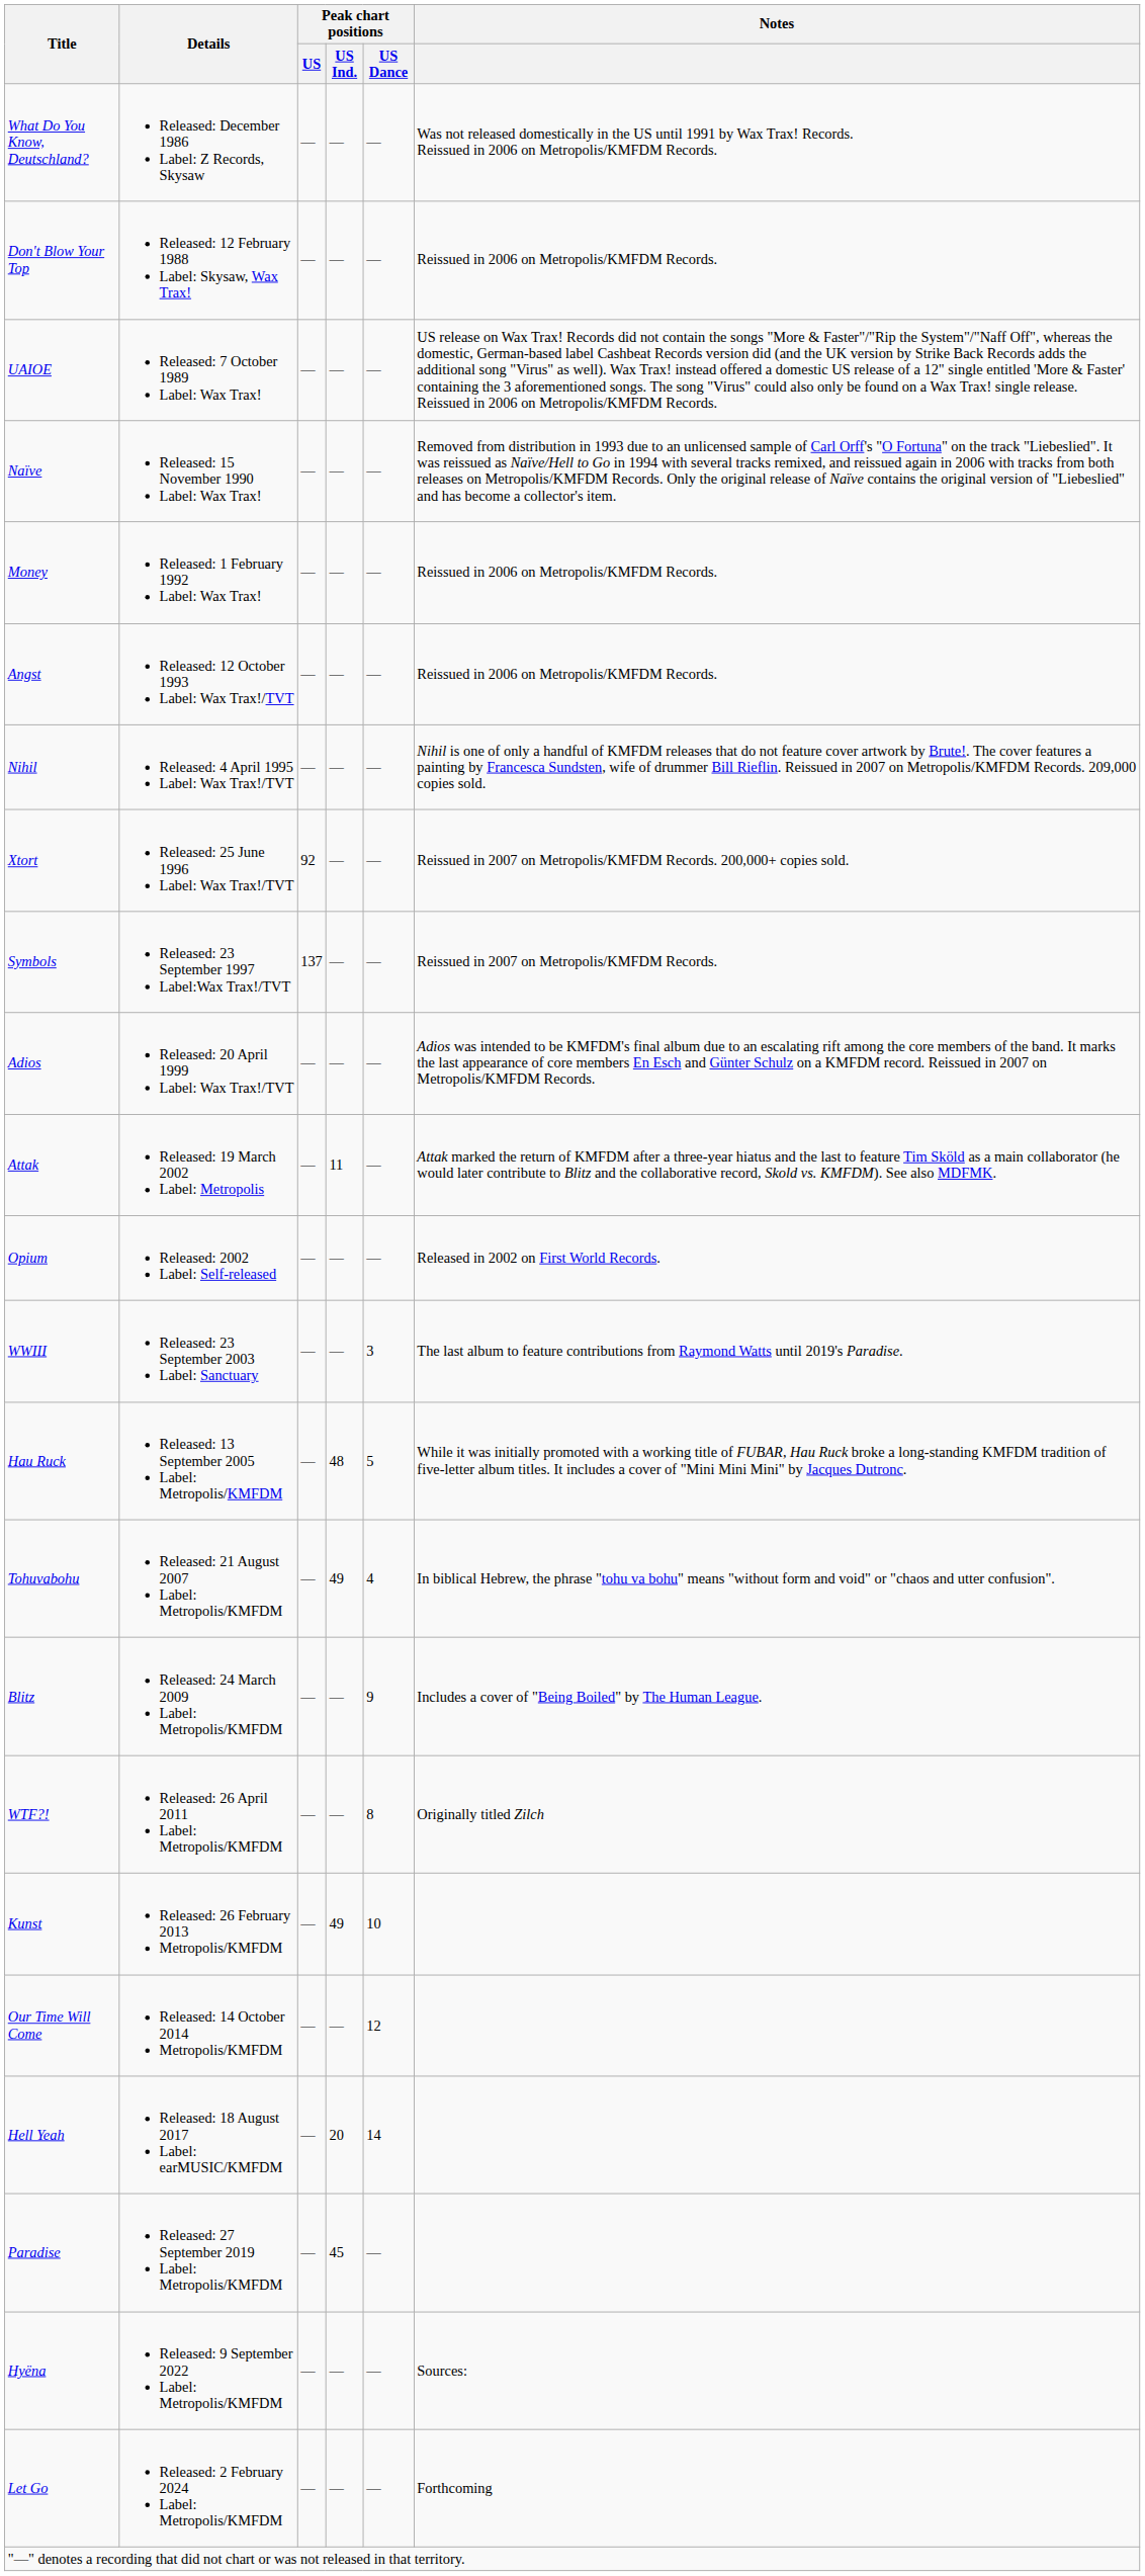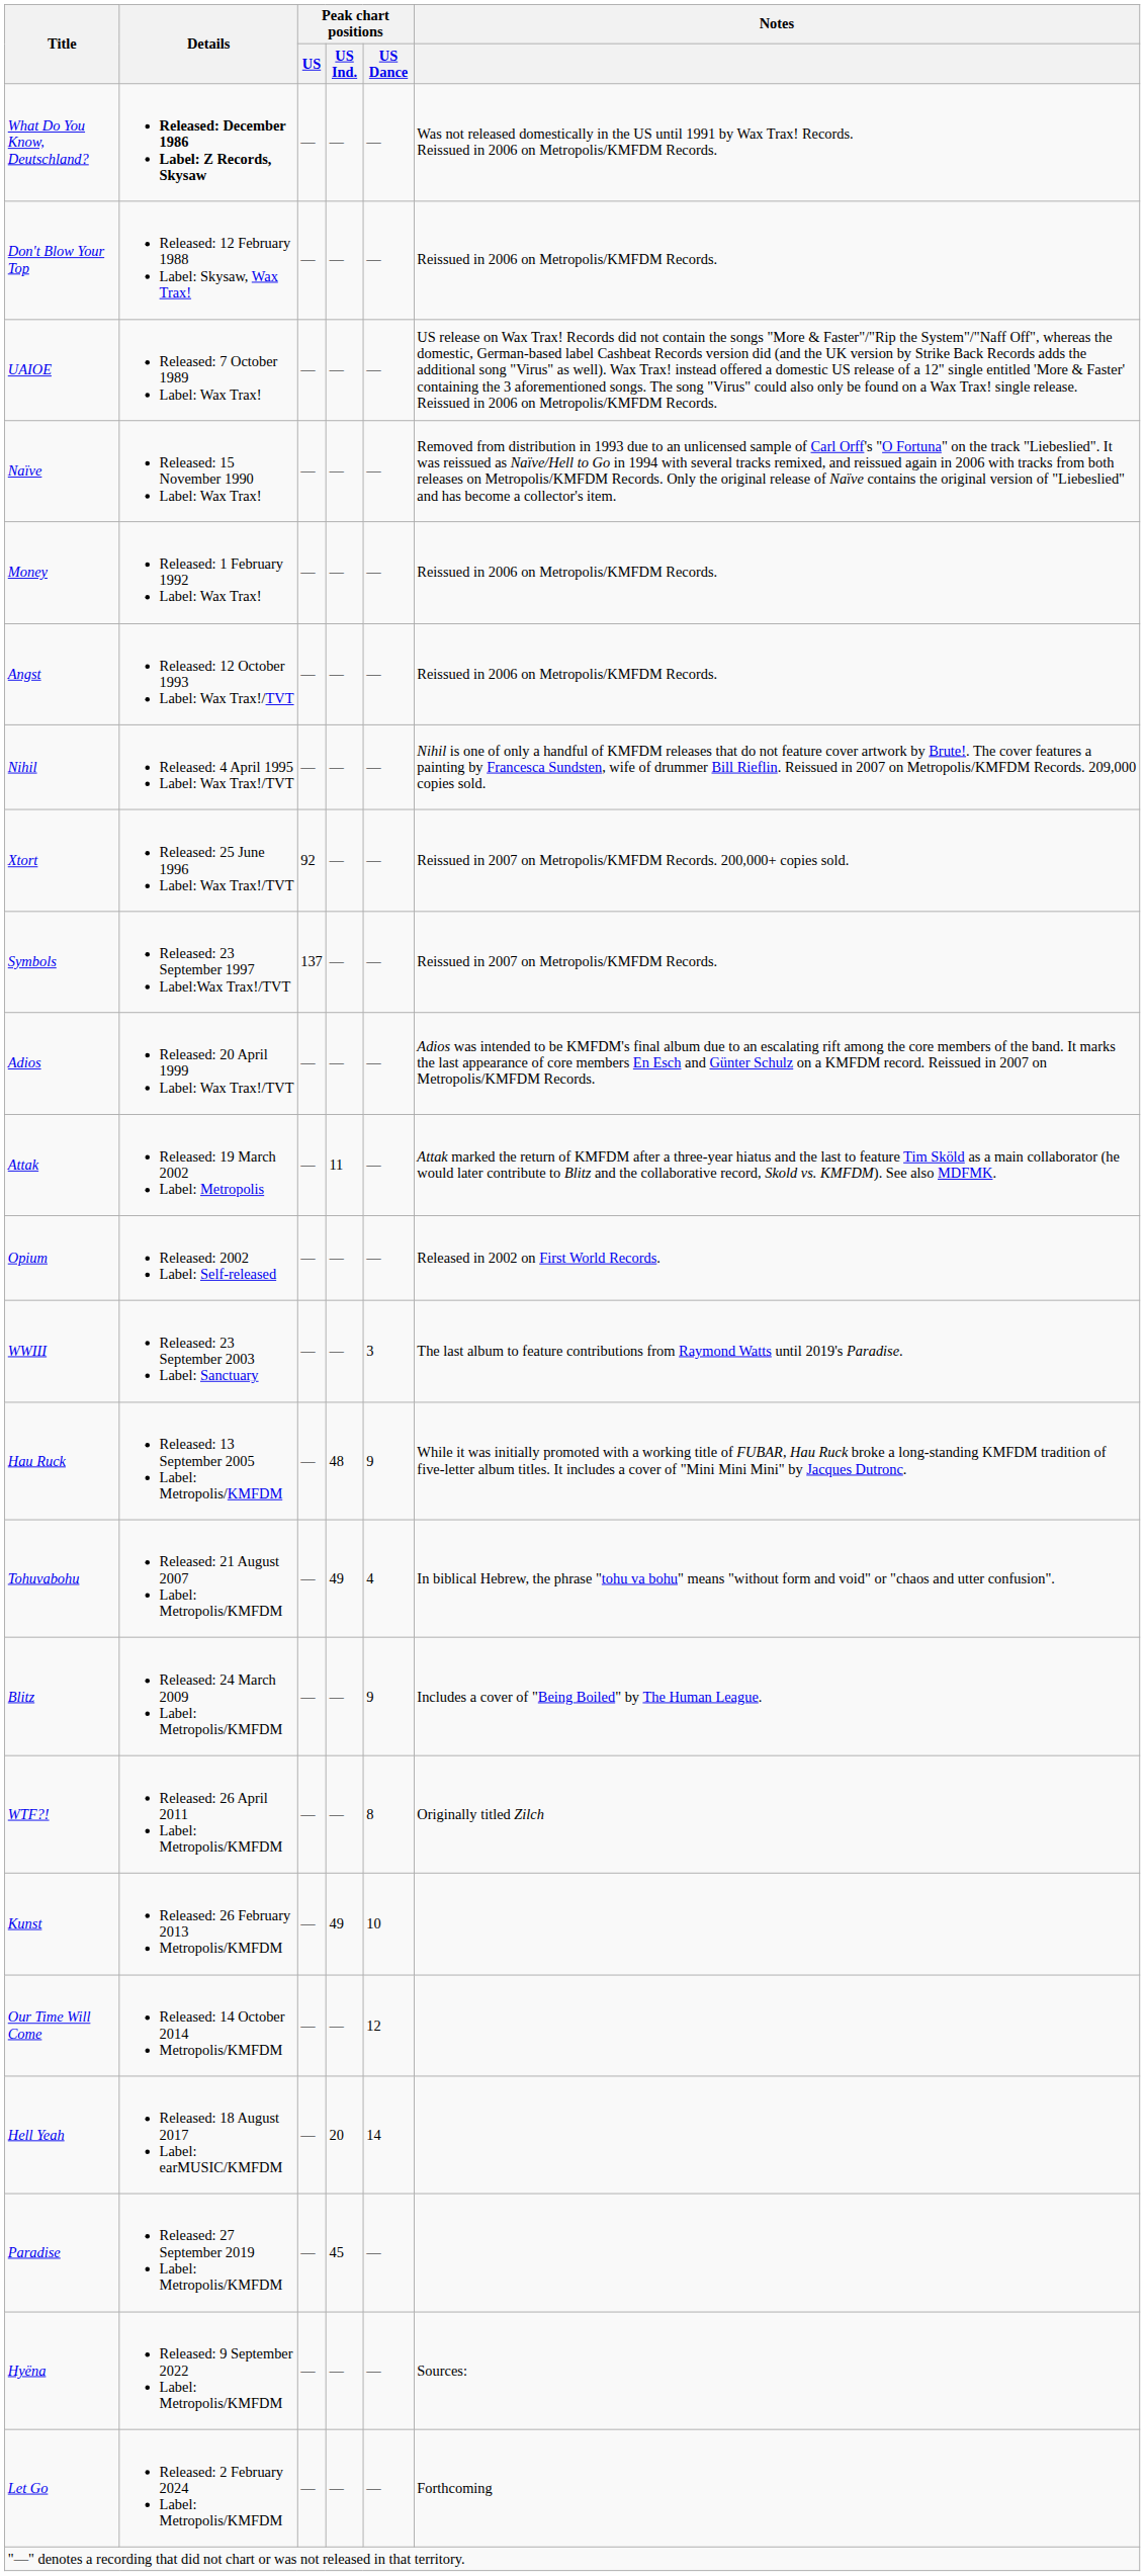 <table class="wikitable">
 <tr>
 <th rowspan="2">Title</th>
 <th rowspan="2">Details</th>
 <th colspan="3">Peak chart positions</th>
 <th>Notes</th>
 </tr>
 <tr>
 <th><a href='#'>US</a></th>
 <th><a href='#'>US Ind.</a></th>
 <th><a href='#'>US Dance</a></th>
 <th></th>
 </tr>
 <tr>
 <td><em><a href='#'>What Do You Know, Deutschland?</a></em></td>
-<td><br><ul><li>Released: December 1986</li><li>Label: Z Records, Skysaw</li></ul></td>
+<td><strong><br><ul><li>Released: December 1986</li><li>Label: Z Records, Skysaw</li></ul></strong></td>
 <td>—</td>
 <td>—</td>
 <td>—</td>
 <td>Was not released domestically in the US until 1991 by Wax Trax! Records.<br>Reissued in 2006 on Metropolis/KMFDM Records.</td>
 </tr>
 <tr>
 <td><em><a href='#'>Don't Blow Your Top</a></em></td>
 <td><br><ul><li>Released: 12 February 1988</li><li>Label: Skysaw, <a href='#'>Wax Trax!</a></li></ul></td>
 <td>—</td>
 <td>—</td>
 <td>—</td>
 <td>Reissued in 2006 on Metropolis/KMFDM Records.</td>
 </tr>
 <tr>
 <td><em><a href='#'>UAIOE</a></em></td>
 <td><br><ul><li>Released: 7 October 1989</li><li>Label: Wax Trax!</li></ul></td>
 <td>—</td>
 <td>—</td>
 <td>—</td>
 <td>US release on Wax Trax! Records did not contain the songs "More & Faster"/"Rip the System"/"Naff Off", whereas the domestic, German-based label Cashbeat Records version did (and the UK version by Strike Back Records adds the additional song "Virus" as well). Wax Trax! instead offered a domestic US release of a 12" single entitled 'More & Faster' containing the 3 aforementioned songs. The song "Virus" could also only be found on a Wax Trax! single release.<br>Reissued in 2006 on Metropolis/KMFDM Records.</td>
 </tr>
 <tr>
 <td><em><a href='#'>Naïve</a></em></td>
 <td><br><ul><li>Released: 15 November 1990</li><li>Label: Wax Trax!</li></ul></td>
 <td>—</td>
 <td>—</td>
 <td>—</td>
 <td>Removed from distribution in 1993 due to an unlicensed sample of <a href='#'>Carl Orff</a>'s "<a href='#'>O Fortuna</a>" on the track "Liebeslied". It was reissued as <em>Naïve/Hell to Go</em> in 1994 with several tracks remixed, and reissued again in 2006 with tracks from both releases on Metropolis/KMFDM Records. Only the original release of <em>Naïve</em> contains the original version of "Liebeslied" and has become a collector's item.</td>
 </tr>
 <tr>
 <td><em><a href='#'>Money</a></em></td>
 <td><br><ul><li>Released: 1 February 1992</li><li>Label: Wax Trax!</li></ul></td>
 <td>—</td>
 <td>—</td>
 <td>—</td>
 <td>Reissued in 2006 on Metropolis/KMFDM Records.</td>
 </tr>
 <tr>
 <td><em><a href='#'>Angst</a></em></td>
 <td><br><ul><li>Released: 12 October 1993</li><li>Label: Wax Trax!/<a href='#'>TVT</a></li></ul></td>
 <td>—</td>
 <td>—</td>
 <td>—</td>
 <td>Reissued in 2006 on Metropolis/KMFDM Records.</td>
 </tr>
 <tr>
 <td><em><a href='#'>Nihil</a></em></td>
 <td><br><ul><li>Released: 4 April 1995</li><li>Label: Wax Trax!/TVT</li></ul></td>
 <td>—</td>
 <td>—</td>
 <td>—</td>
 <td><em>Nihil</em> is one of only a handful of KMFDM releases that do not feature cover artwork by <a href='#'>Brute!</a>. The cover features a painting by <a href='#'>Francesca Sundsten</a>, wife of drummer <a href='#'>Bill Rieflin</a>. Reissued in 2007 on Metropolis/KMFDM Records. 209,000 copies sold.</td>
 </tr>
 <tr>
 <td><em><a href='#'>Xtort</a></em></td>
 <td><br><ul><li>Released: 25 June 1996</li><li>Label: Wax Trax!/TVT</li></ul></td>
 <td>92</td>
 <td>—</td>
 <td>—</td>
 <td>Reissued in 2007 on Metropolis/KMFDM Records. 200,000+ copies sold.</td>
 </tr>
 <tr>
 <td><em><a href='#'>Symbols</a></em></td>
 <td><br><ul><li>Released: 23 September 1997</li><li>Label:Wax Trax!/TVT</li></ul></td>
 <td>137</td>
 <td>—</td>
 <td>—</td>
 <td>Reissued in 2007 on Metropolis/KMFDM Records.</td>
 </tr>
 <tr>
 <td><em><a href='#'>Adios</a></em></td>
 <td><br><ul><li>Released: 20 April 1999</li><li>Label: Wax Trax!/TVT</li></ul></td>
 <td>—</td>
 <td>—</td>
 <td>—</td>
 <td><em>Adios</em> was intended to be KMFDM's final album due to an escalating rift among the core members of the band. It marks the last appearance of core members <a href='#'>En Esch</a> and <a href='#'>Günter Schulz</a> on a KMFDM record. Reissued in 2007 on Metropolis/KMFDM Records.</td>
 </tr>
 <tr>
 <td><em><a href='#'>Attak</a></em></td>
 <td><br><ul><li>Released: 19 March 2002</li><li>Label: <a href='#'>Metropolis</a></li></ul></td>
 <td>—</td>
 <td>11</td>
 <td>—</td>
 <td><em>Attak</em> marked the return of KMFDM after a three-year hiatus and the last to feature <a href='#'>Tim Sköld</a> as a main collaborator (he would later contribute to <em>Blitz</em> and the collaborative record, <em>Skold vs. KMFDM</em>). See also <a href='#'>MDFMK</a>.</td>
 </tr>
 <tr>
 <td><em><a href='#'>Opium</a></em></td>
 <td><br><ul><li>Released: 2002</li><li>Label: <a href='#'>Self-released</a></li></ul></td>
 <td>—</td>
 <td>—</td>
 <td>—</td>
 <td>Released in 2002 on <a href='#'>First World Records</a>.</td>
 </tr>
 <tr>
 <td><em><a href='#'>WWIII</a></em></td>
 <td><br><ul><li>Released: 23 September 2003</li><li>Label: <a href='#'>Sanctuary</a></li></ul></td>
 <td>—</td>
 <td>—</td>
 <td>3</td>
 <td>The last album to feature contributions from <a href='#'>Raymond Watts</a> until 2019's <em>Paradise</em>.</td>
 </tr>
 <tr>
 <td><em><a href='#'>Hau Ruck</a></em></td>
 <td><br><ul><li>Released: 13 September 2005</li><li>Label: Metropolis/<a href='#'>KMFDM</a></li></ul></td>
 <td>—</td>
 <td>48</td>
-<td>5</td>
+<td>9</td>
 <td>While it was initially promoted with a working title of <em>FUBAR</em>, <em>Hau Ruck</em> broke a long-standing KMFDM tradition of five-letter album titles. It includes a cover of "Mini Mini Mini" by <a href='#'>Jacques Dutronc</a>.</td>
 </tr>
 <tr>
 <td><em><a href='#'>Tohuvabohu</a></em></td>
 <td><br><ul><li>Released: 21 August 2007</li><li>Label: Metropolis/KMFDM</li></ul></td>
 <td>—</td>
 <td>49</td>
 <td>4</td>
 <td>In biblical Hebrew, the phrase "<a href='#'>tohu va bohu</a>" means "without form and void" or "chaos and utter confusion".</td>
 </tr>
 <tr>
 <td><em><a href='#'>Blitz</a></em></td>
 <td><br><ul><li>Released: 24 March 2009</li><li>Label: Metropolis/KMFDM</li></ul></td>
 <td>—</td>
 <td>—</td>
 <td>9</td>
 <td>Includes a cover of "<a href='#'>Being Boiled</a>" by <a href='#'>The Human League</a>.</td>
 </tr>
 <tr>
 <td><em><a href='#'>WTF?!</a></em></td>
 <td><br><ul><li>Released: 26 April 2011</li><li>Label: Metropolis/KMFDM</li></ul></td>
 <td>—</td>
 <td>—</td>
 <td>8</td>
 <td>Originally titled <em>Zilch</em></td>
 </tr>
 <tr>
 <td><em><a href='#'>Kunst</a></em></td>
 <td><br><ul><li>Released: 26 February 2013</li><li>Metropolis/KMFDM</li></ul></td>
 <td>—</td>
 <td>49</td>
 <td>10</td>
 <td></td>
 </tr>
 <tr>
 <td><em><a href='#'>Our Time Will Come</a></em></td>
 <td><br><ul><li>Released: 14 October 2014</li><li>Metropolis/KMFDM</li></ul></td>
 <td>—</td>
 <td>—</td>
 <td>12</td>
 <td></td>
 </tr>
 <tr>
 <td><em><a href='#'>Hell Yeah</a></em></td>
 <td><br><ul><li>Released: 18 August 2017</li><li>Label: earMUSIC/KMFDM</li></ul></td>
 <td>—</td>
 <td>20</td>
 <td>14</td>
 <td></td>
 </tr>
 <tr>
 <td><em><a href='#'>Paradise</a></em></td>
 <td><br><ul><li>Released: 27 September 2019</li><li>Label: Metropolis/KMFDM</li></ul></td>
 <td>—</td>
 <td>45</td>
 <td>—</td>
 <td></td>
 </tr>
 <tr>
 <td><em><a href='#'>Hyëna</a></em></td>
 <td><br><ul><li>Released: 9 September 2022</li><li>Label: Metropolis/KMFDM</li></ul></td>
 <td>—</td>
 <td>—</td>
 <td>—</td>
 <td>Sources:</td>
 </tr>
 <tr>
 <td><em><a href='#'>Let Go</a></em></td>
 <td><br><ul><li>Released: 2 February 2024</li><li>Label: Metropolis/KMFDM</li></ul></td>
 <td>—</td>
 <td>—</td>
 <td>—</td>
 <td>Forthcoming</td>
 </tr>
 <tr>
 <td colspan="6">"—" denotes a recording that did not chart or was not released in that territory.</td>
 </tr>
 </table>
